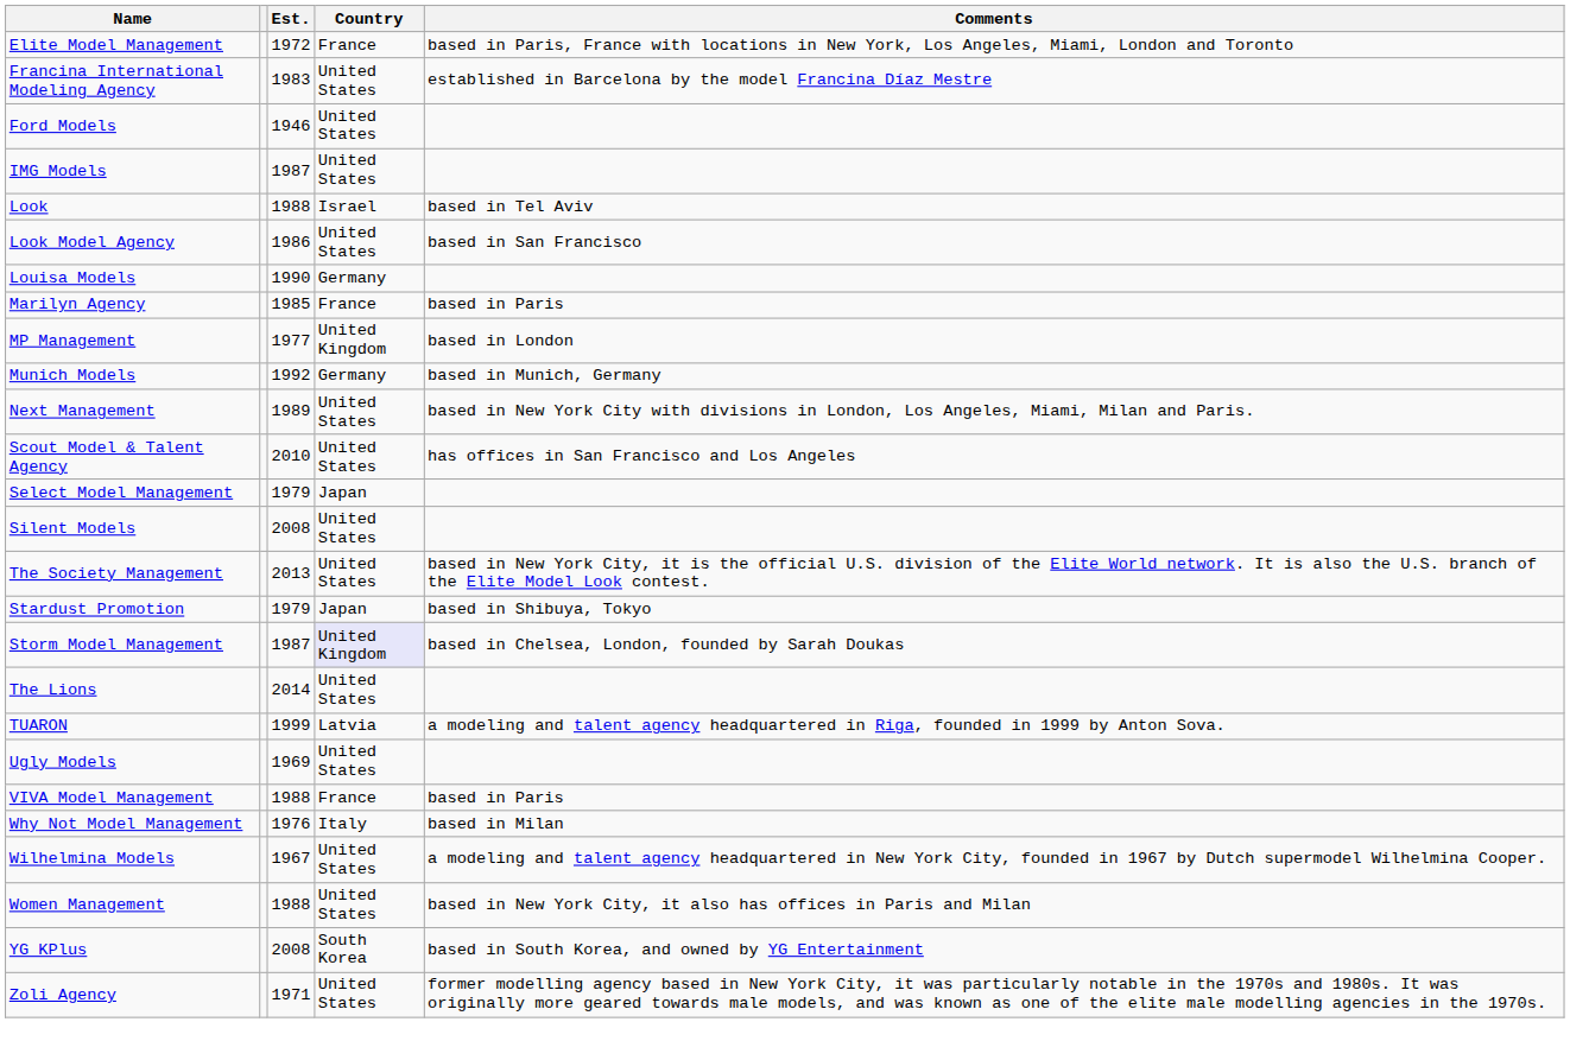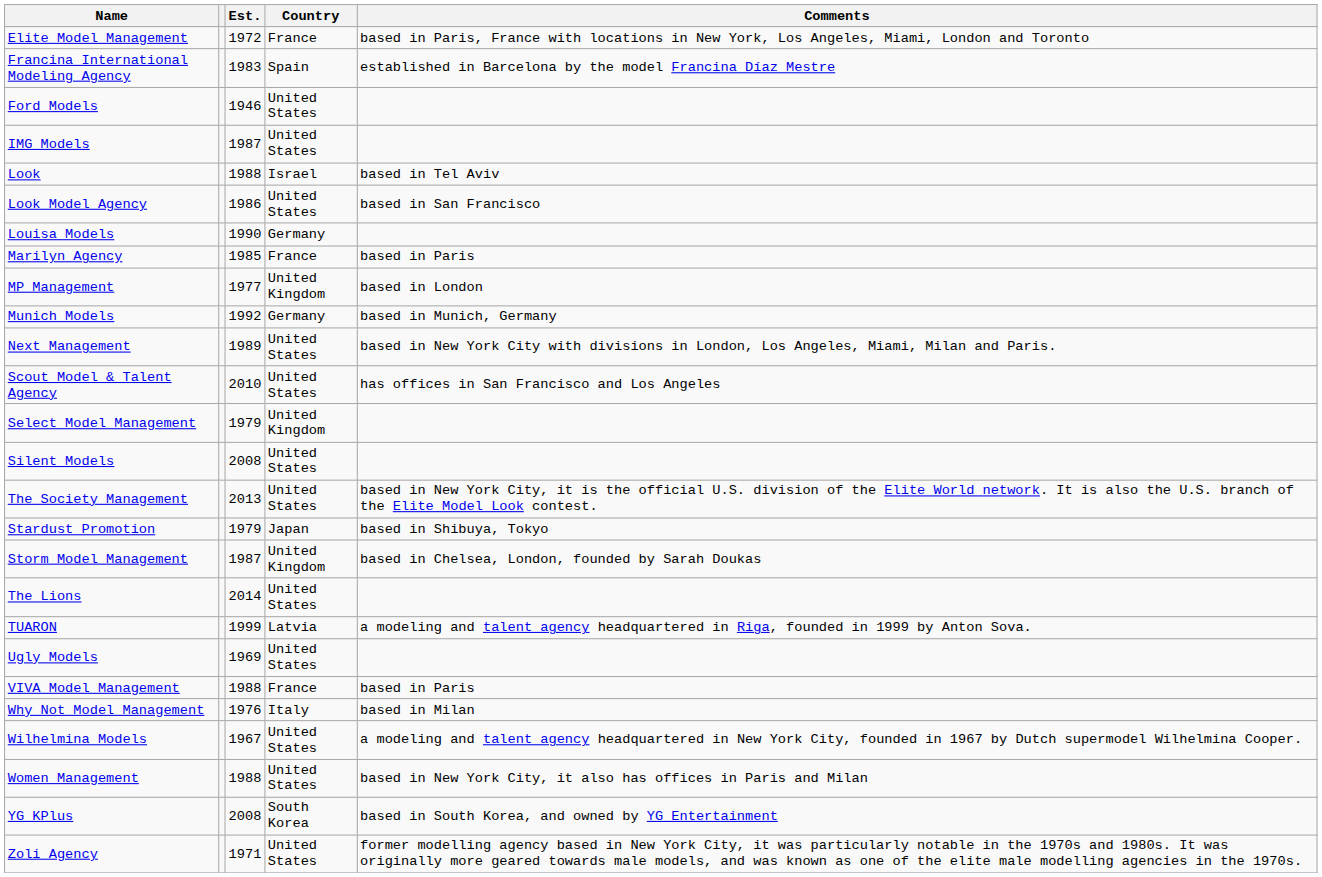 <table class="wikitable sortable">
 <tr>
 <th>Name</th>
 <th></th>
 <th>Est.</th>
 <th>Country</th>
 <th>Comments</th>
 </tr>
 <tr>
 <td><a href='#'>Elite Model Management</a></td>
 <td></td>
 <td>1972</td>
 <td>France</td>
 <td>based in Paris, France with locations in New York, Los Angeles, Miami, London and Toronto</td>
 </tr>
 <tr>
 <td><a href='#'>Francina International Modeling Agency</a></td>
 <td></td>
 <td>1983</td>
-<td>United States</td>
+<td>Spain</td>
 <td>established in Barcelona  by the model <a href='#'>Francina Díaz Mestre</a></td>
 </tr>
 <tr>
 <td><a href='#'>Ford Models</a></td>
 <td></td>
 <td>1946</td>
 <td>United States</td>
 <td></td>
 </tr>
 <tr>
 <td><a href='#'>IMG Models</a></td>
 <td></td>
 <td>1987</td>
 <td>United States</td>
 <td></td>
 </tr>
 <tr>
 <td><a href='#'>Look</a></td>
 <td></td>
 <td>1988</td>
 <td>Israel</td>
 <td>based in Tel Aviv</td>
 </tr>
 <tr>
 <td><a href='#'>Look Model Agency</a></td>
 <td></td>
 <td>1986</td>
 <td>United States</td>
 <td>based in San Francisco </td>
 </tr>
 <tr>
 <td><a href='#'>Louisa Models</a></td>
 <td></td>
 <td>1990</td>
 <td>Germany</td>
 <td></td>
 </tr>
 <tr>
 <td><a href='#'>Marilyn Agency</a></td>
 <td></td>
 <td>1985</td>
 <td>France</td>
 <td>based in Paris</td>
 </tr>
 <tr>
 <td><a href='#'>MP Management</a></td>
 <td></td>
 <td>1977</td>
 <td>United Kingdom</td>
 <td>based in London</td>
 </tr>
 <tr>
 <td><a href='#'>Munich Models</a></td>
 <td></td>
 <td>1992</td>
 <td>Germany</td>
 <td>based in Munich, Germany</td>
 </tr>
 <tr>
 <td><a href='#'>Next Management</a></td>
 <td></td>
 <td>1989</td>
 <td>United States</td>
 <td>based in New York City with divisions in London, Los Angeles, Miami, Milan and Paris.</td>
 </tr>
 <tr>
 <td><a href='#'>Scout Model & Talent Agency</a></td>
 <td></td>
 <td>2010</td>
 <td>United States</td>
 <td>has offices in San Francisco and Los Angeles</td>
 </tr>
 <tr>
 <td><a href='#'>Select Model Management</a></td>
 <td></td>
 <td>1979</td>
-<td>Japan</td>
+<td>United Kingdom</td>
 <td></td>
 </tr>
 <tr>
 <td><a href='#'>Silent Models</a></td>
 <td></td>
 <td>2008</td>
 <td>United States</td>
 <td></td>
 </tr>
 <tr>
 <td><a href='#'>The Society Management</a></td>
 <td></td>
 <td>2013</td>
 <td>United States</td>
 <td>based in New York City, it is the official U.S. division of the <a href='#'>Elite World network</a>. It is also the U.S. branch of the <a href='#'>Elite Model Look</a> contest.</td>
 </tr>
 <tr>
 <td><a href='#'>Stardust Promotion</a></td>
 <td></td>
 <td>1979</td>
 <td>Japan</td>
 <td>based in Shibuya, Tokyo</td>
 </tr>
 <tr>
 <td><a href='#'>Storm Model Management</a></td>
 <td></td>
 <td>1987</td>
-<td style="background: lavender;">United Kingdom</td>
+<td>United Kingdom</td>
 <td>based in Chelsea, London, founded by Sarah Doukas</td>
 </tr>
 <tr>
 <td><a href='#'>The Lions</a></td>
 <td></td>
 <td>2014</td>
 <td>United States</td>
 <td></td>
 </tr>
 <tr>
 <td><a href='#'>TUARON</a></td>
 <td></td>
 <td>1999</td>
 <td>Latvia</td>
 <td>a modeling and <a href='#'>talent agency</a> headquartered in <a href='#'>Riga</a>, founded in 1999 by Anton Sova.</td>
 </tr>
 <tr>
 <td><a href='#'>Ugly Models</a></td>
 <td></td>
 <td>1969</td>
 <td>United States</td>
 <td></td>
 </tr>
 <tr>
 <td><a href='#'>VIVA Model Management</a></td>
 <td></td>
 <td>1988</td>
 <td>France</td>
 <td>based in Paris</td>
 </tr>
 <tr>
 <td><a href='#'>Why Not Model Management</a></td>
 <td></td>
 <td>1976</td>
 <td>Italy</td>
 <td>based in Milan</td>
 </tr>
 <tr>
 <td><a href='#'>Wilhelmina Models</a></td>
 <td></td>
 <td>1967</td>
 <td>United States</td>
 <td>a modeling and <a href='#'>talent agency</a> headquartered in New York City, founded in 1967 by Dutch supermodel Wilhelmina Cooper.</td>
 </tr>
 <tr>
 <td><a href='#'>Women Management</a></td>
 <td></td>
 <td>1988</td>
 <td>United States</td>
 <td>based in New York City, it also has offices in Paris and Milan</td>
 </tr>
 <tr>
 <td><a href='#'>YG KPlus</a></td>
 <td></td>
 <td>2008</td>
 <td>South Korea</td>
 <td>based in South Korea, and owned by <a href='#'>YG Entertainment</a></td>
 </tr>
 <tr>
 <td><a href='#'>Zoli Agency</a></td>
 <td></td>
 <td>1971</td>
 <td>United States</td>
 <td>former modelling agency based in New York City, it was particularly notable in the 1970s and 1980s. It was originally more geared towards male models, and was known as one of the elite male modelling agencies in the 1970s.</td>
 </tr>
 </table>
